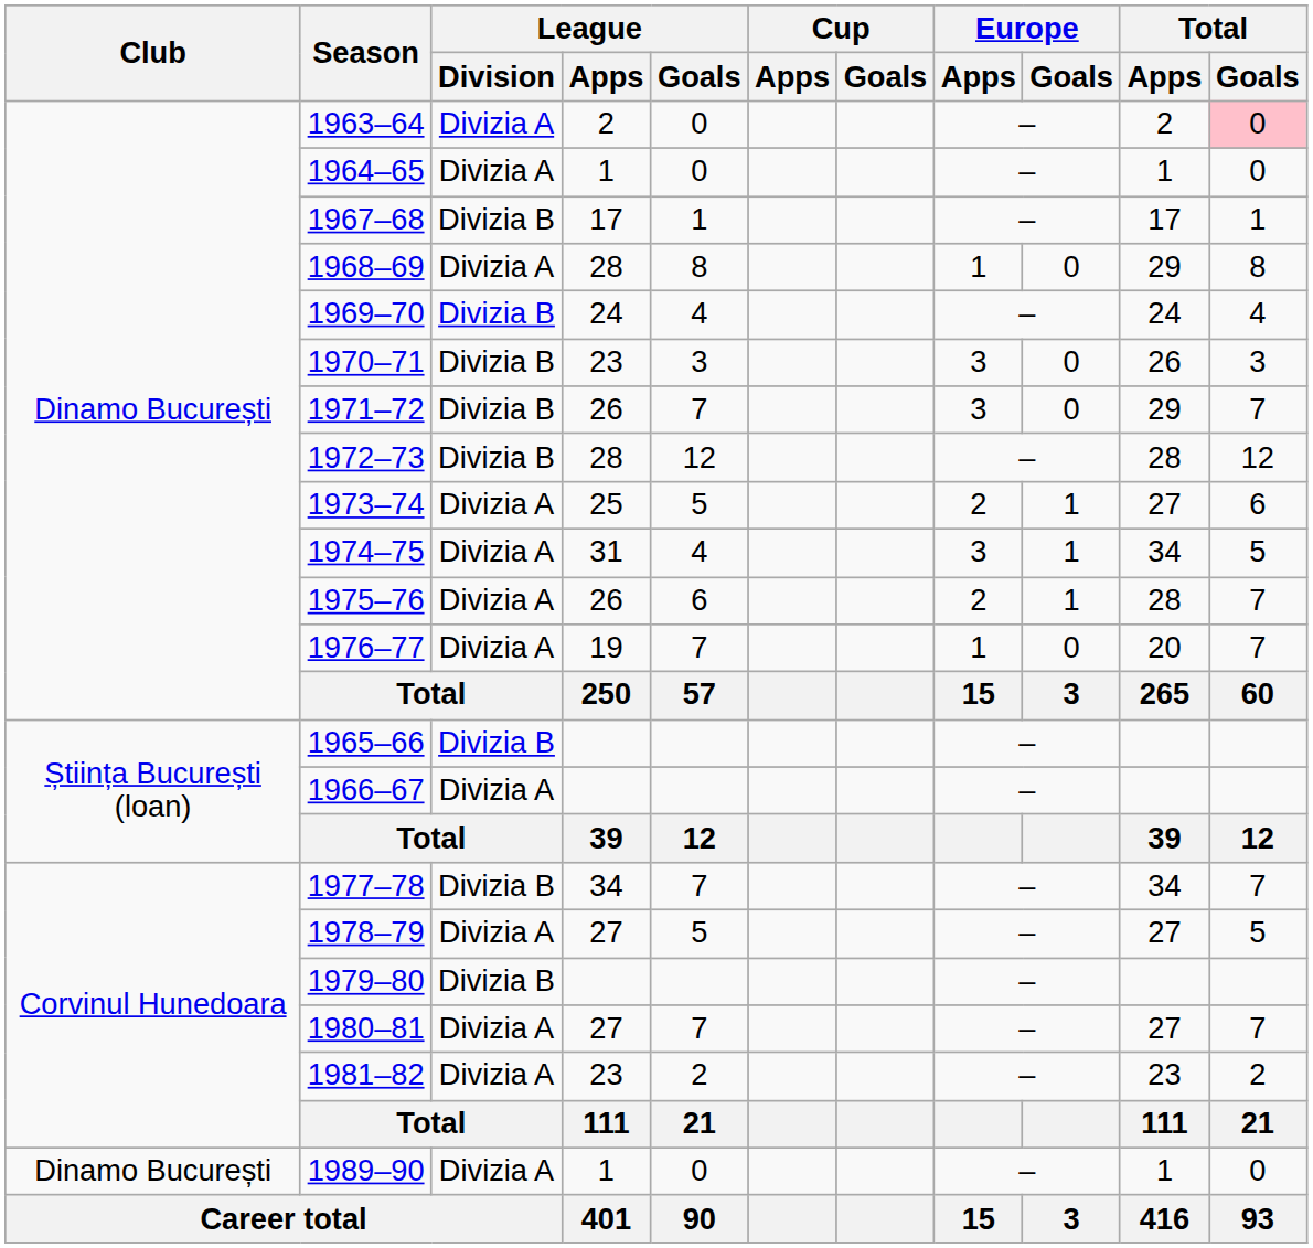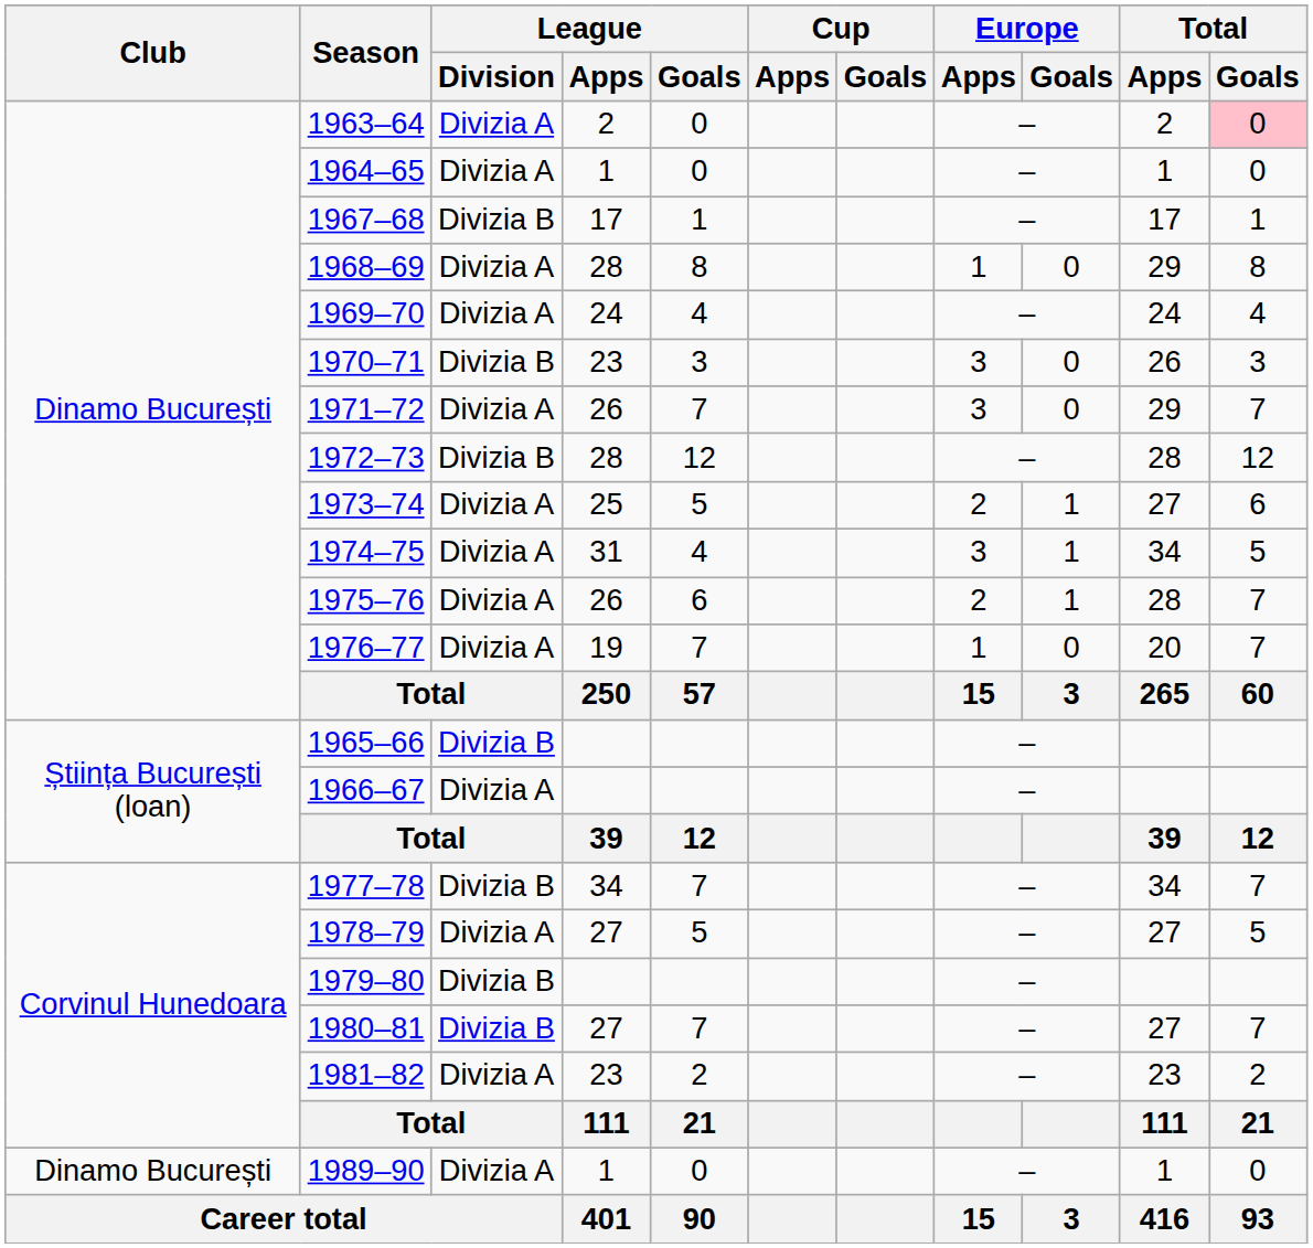 <table class="wikitable" style="text-align:center">
 <tr>
 <th rowspan="2" width="150">Club</th>
 <th rowspan="2">Season</th>
 <th colspan="3">League</th>
 <th colspan="2">Cup</th>
 <th colspan="2"><a href='#'>Europe</a></th>
 <th colspan="2">Total</th>
 </tr>
 <tr>
 <th width="40">Division</th>
 <th width="40">Apps</th>
 <th width="40">Goals</th>
 <th width="40">Apps</th>
 <th width="40">Goals</th>
 <th width="40">Apps</th>
 <th width="40">Goals</th>
 <th width="40">Apps</th>
 <th width="40">Goals</th>
 </tr>
 <tr>
 <td rowspan="13"><a href='#'>Dinamo București</a></td>
 <td><a href='#'>1963–64</a></td>
 <td><a href='#'>Divizia A</a></td>
 <td>2</td>
 <td>0</td>
 <td></td>
 <td></td>
 <td colspan="2">–</td>
 <td>2</td>
 <td style="background: pink;">0</td>
 </tr>
 <tr>
 <td><a href='#'>1964–65</a></td>
 <td>Divizia A</td>
 <td>1</td>
 <td>0</td>
 <td></td>
 <td></td>
 <td colspan="2">–</td>
 <td>1</td>
 <td>0</td>
 </tr>
 <tr>
 <td><a href='#'>1967–68</a></td>
 <td>Divizia B</td>
 <td>17</td>
 <td>1</td>
 <td></td>
 <td></td>
 <td colspan="2">–</td>
 <td>17</td>
 <td>1</td>
 </tr>
 <tr>
 <td><a href='#'>1968–69</a></td>
 <td>Divizia A</td>
 <td>28</td>
 <td>8</td>
 <td></td>
 <td></td>
 <td>1</td>
 <td>0</td>
 <td>29</td>
 <td>8</td>
 </tr>
 <tr>
 <td><a href='#'>1969–70</a></td>
-<td><a href='#'>Divizia B</a></td>
+<td>Divizia A</td>
 <td>24</td>
 <td>4</td>
 <td></td>
 <td></td>
 <td colspan="2">–</td>
 <td>24</td>
 <td>4</td>
 </tr>
 <tr>
 <td><a href='#'>1970–71</a></td>
 <td>Divizia B</td>
 <td>23</td>
 <td>3</td>
 <td></td>
 <td></td>
 <td>3</td>
 <td>0</td>
 <td>26</td>
 <td>3</td>
 </tr>
 <tr>
 <td><a href='#'>1971–72</a></td>
-<td>Divizia B</td>
+<td>Divizia A</td>
 <td>26</td>
 <td>7</td>
 <td></td>
 <td></td>
 <td>3</td>
 <td>0</td>
 <td>29</td>
 <td>7</td>
 </tr>
 <tr>
 <td><a href='#'>1972–73</a></td>
 <td>Divizia B</td>
 <td>28</td>
 <td>12</td>
 <td></td>
 <td></td>
 <td colspan="2">–</td>
 <td>28</td>
 <td>12</td>
 </tr>
 <tr>
 <td><a href='#'>1973–74</a></td>
 <td>Divizia A</td>
 <td>25</td>
 <td>5</td>
 <td></td>
 <td></td>
 <td>2</td>
 <td>1</td>
 <td>27</td>
 <td>6</td>
 </tr>
 <tr>
 <td><a href='#'>1974–75</a></td>
 <td>Divizia A</td>
 <td>31</td>
 <td>4</td>
 <td></td>
 <td></td>
 <td>3</td>
 <td>1</td>
 <td>34</td>
 <td>5</td>
 </tr>
 <tr>
 <td><a href='#'>1975–76</a></td>
 <td>Divizia A</td>
 <td>26</td>
 <td>6</td>
 <td></td>
 <td></td>
 <td>2</td>
 <td>1</td>
 <td>28</td>
 <td>7</td>
 </tr>
 <tr>
 <td><a href='#'>1976–77</a></td>
 <td>Divizia A</td>
 <td>19</td>
 <td>7</td>
 <td></td>
 <td></td>
 <td>1</td>
 <td>0</td>
 <td>20</td>
 <td>7</td>
 </tr>
 <tr>
 <th colspan="2">Total</th>
 <th>250</th>
 <th>57</th>
 <th></th>
 <th></th>
 <th>15</th>
 <th>3</th>
 <th>265</th>
 <th>60</th>
 </tr>
 <tr>
 <td rowspan="3"><a href='#'>Știința București</a> (loan)</td>
 <td><a href='#'>1965–66</a></td>
 <td><a href='#'>Divizia B</a></td>
 <td></td>
 <td></td>
 <td></td>
 <td></td>
 <td colspan="2">–</td>
 <td></td>
 <td></td>
 </tr>
 <tr>
 <td><a href='#'>1966–67</a></td>
 <td>Divizia A</td>
 <td></td>
 <td></td>
 <td></td>
 <td></td>
 <td colspan="2">–</td>
 <td></td>
 <td></td>
 </tr>
 <tr>
 <th colspan="2">Total</th>
 <th>39</th>
 <th>12</th>
 <th></th>
 <th></th>
 <th></th>
 <th></th>
 <th>39</th>
 <th>12</th>
 </tr>
 <tr>
 <td rowspan="6"><a href='#'>Corvinul Hunedoara</a></td>
 <td><a href='#'>1977–78</a></td>
 <td>Divizia B</td>
 <td>34</td>
 <td>7</td>
 <td></td>
 <td></td>
 <td colspan="2">–</td>
 <td>34</td>
 <td>7</td>
 </tr>
 <tr>
 <td><a href='#'>1978–79</a></td>
 <td>Divizia A</td>
 <td>27</td>
 <td>5</td>
 <td></td>
 <td></td>
 <td colspan="2">–</td>
 <td>27</td>
 <td>5</td>
 </tr>
 <tr>
 <td><a href='#'>1979–80</a></td>
 <td>Divizia B</td>
 <td></td>
 <td></td>
 <td></td>
 <td></td>
 <td colspan="2">–</td>
 <td></td>
 <td></td>
 </tr>
 <tr>
 <td><a href='#'>1980–81</a></td>
-<td>Divizia A</td>
+<td><a href='#'>Divizia B</a></td>
 <td>27</td>
 <td>7</td>
 <td></td>
 <td></td>
 <td colspan="2">–</td>
 <td>27</td>
 <td>7</td>
 </tr>
 <tr>
 <td><a href='#'>1981–82</a></td>
 <td>Divizia A</td>
 <td>23</td>
 <td>2</td>
 <td></td>
 <td></td>
 <td colspan="2">–</td>
 <td>23</td>
 <td>2</td>
 </tr>
 <tr>
 <th colspan="2">Total</th>
 <th>111</th>
 <th>21</th>
 <th></th>
 <th></th>
 <th></th>
 <th></th>
 <th>111</th>
 <th>21</th>
 </tr>
 <tr>
 <td>Dinamo București</td>
 <td><a href='#'>1989–90</a></td>
 <td>Divizia A</td>
 <td>1</td>
 <td>0</td>
 <td></td>
 <td></td>
 <td colspan="2">–</td>
 <td>1</td>
 <td>0</td>
 </tr>
 <tr>
 <th colspan="3">Career total</th>
 <th>401</th>
 <th>90</th>
 <th></th>
 <th></th>
 <th>15</th>
 <th>3</th>
 <th>416</th>
 <th>93</th>
 </tr>
 </table>
